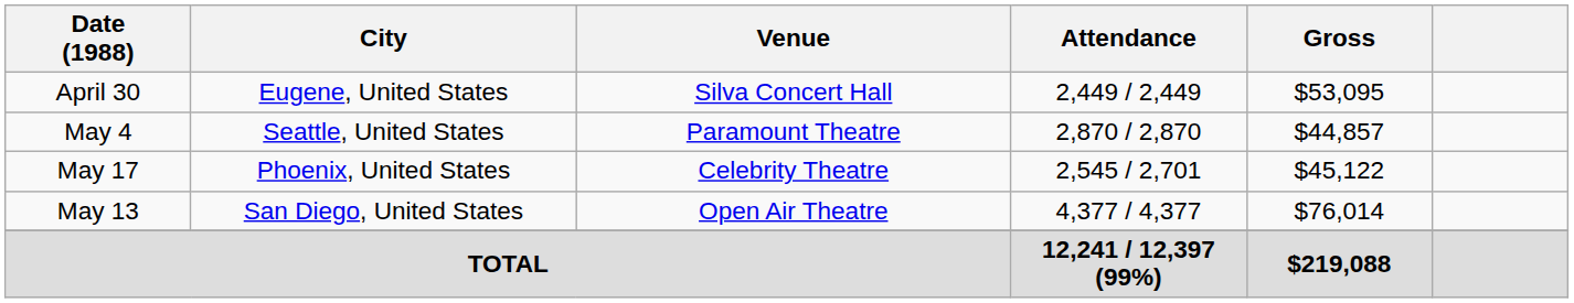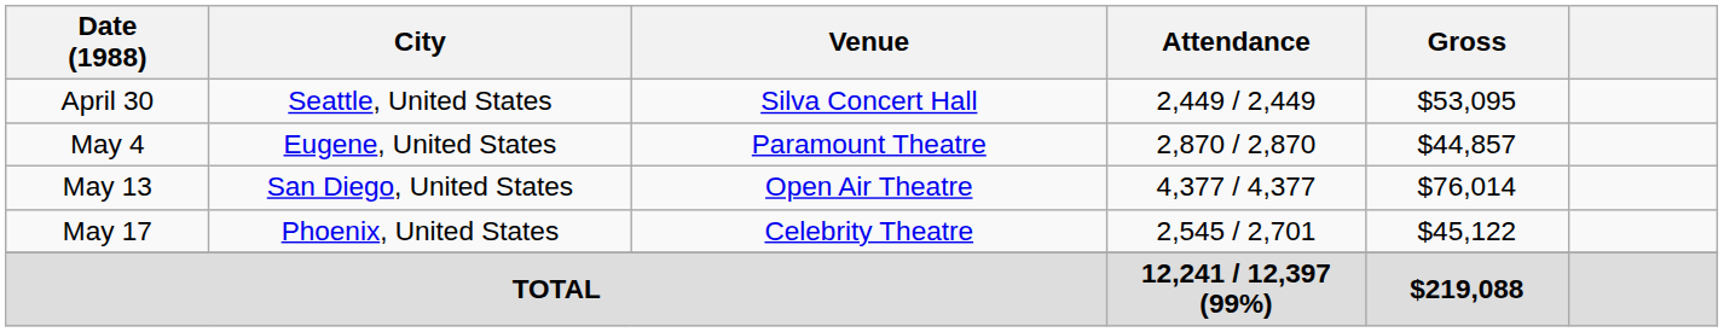 <table class="wikitable sortable plainrowheaders" style="text-align:center;">
 <tr>
 <th scope="col" style="width:7em;">Date<br>(1988)</th>
 <th scope="col" style="width:15em;">City</th>
 <th scope="col" style="width:17em;">Venue</th>
 <th scope="col" style="width:9em;">Attendance</th>
 <th scope="col" style="width:7em;">Gross</th>
 <th scope="col" style="width:5em;" class="unsortable"></th>
 </tr>
 <tr>
 <td>April 30</td>
-<td><a href='#'>Eugene</a>, United States</td>
+<td><a href='#'>Seattle</a>, United States</td>
 <td><a href='#'>Silva Concert Hall</a></td>
 <td>2,449 / 2,449</td>
 <td>$53,095</td>
 <td></td>
 </tr>
 <tr>
 <td>May 4</td>
-<td><a href='#'>Seattle</a>, United States</td>
+<td><a href='#'>Eugene</a>, United States</td>
 <td><a href='#'>Paramount Theatre</a></td>
 <td>2,870 / 2,870</td>
 <td>$44,857</td>
+<td></td>
+</tr>
+<tr>
+<td>May 13</td>
+<td><a href='#'>San Diego</a>, United States</td>
+<td><a href='#'>Open Air Theatre</a></td>
+<td>4,377 / 4,377</td>
+<td>$76,014</td>
 <td></td>
 </tr>
 <tr>
 <td>May 17</td>
 <td><a href='#'>Phoenix</a>, United States</td>
 <td><a href='#'>Celebrity Theatre</a></td>
 <td>2,545 / 2,701</td>
 <td>$45,122</td>
 <td></td>
 </tr>
 <tr>
-<td>May 13</td>
-<td><a href='#'>San Diego</a>, United States</td>
-<td><a href='#'>Open Air Theatre</a></td>
-<td>4,377 / 4,377</td>
-<td>$76,014</td>
-<td></td>
-</tr>
-<tr>
 </tr>
 <tr style="background:#ddd;">
 <td colspan="3"><strong>TOTAL</strong></td>
 <td><strong>12,241 / 12,397 (99%)</strong></td>
 <td><strong>$219,088</strong></td>
 <td></td>
 </tr>
 </table>
